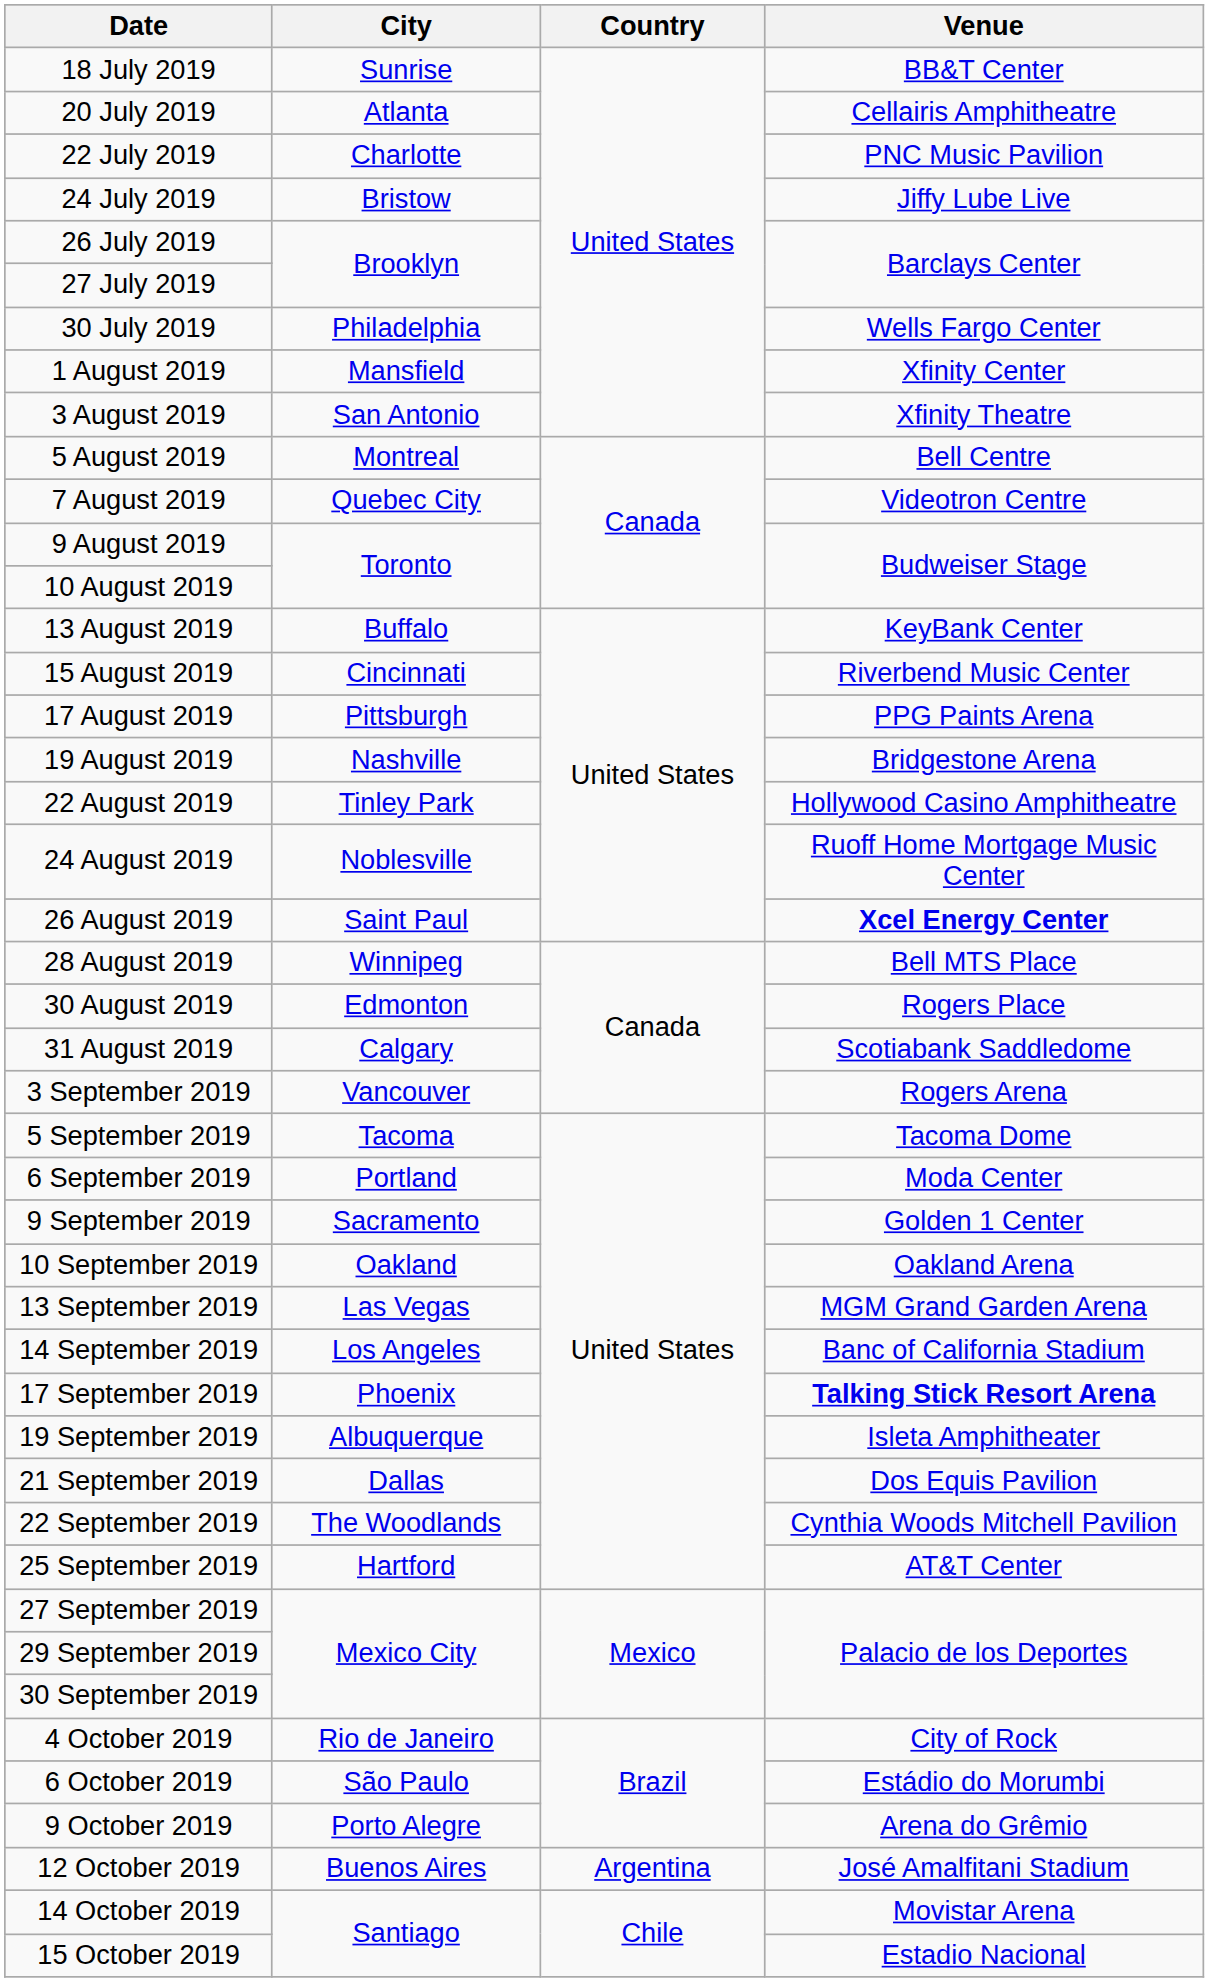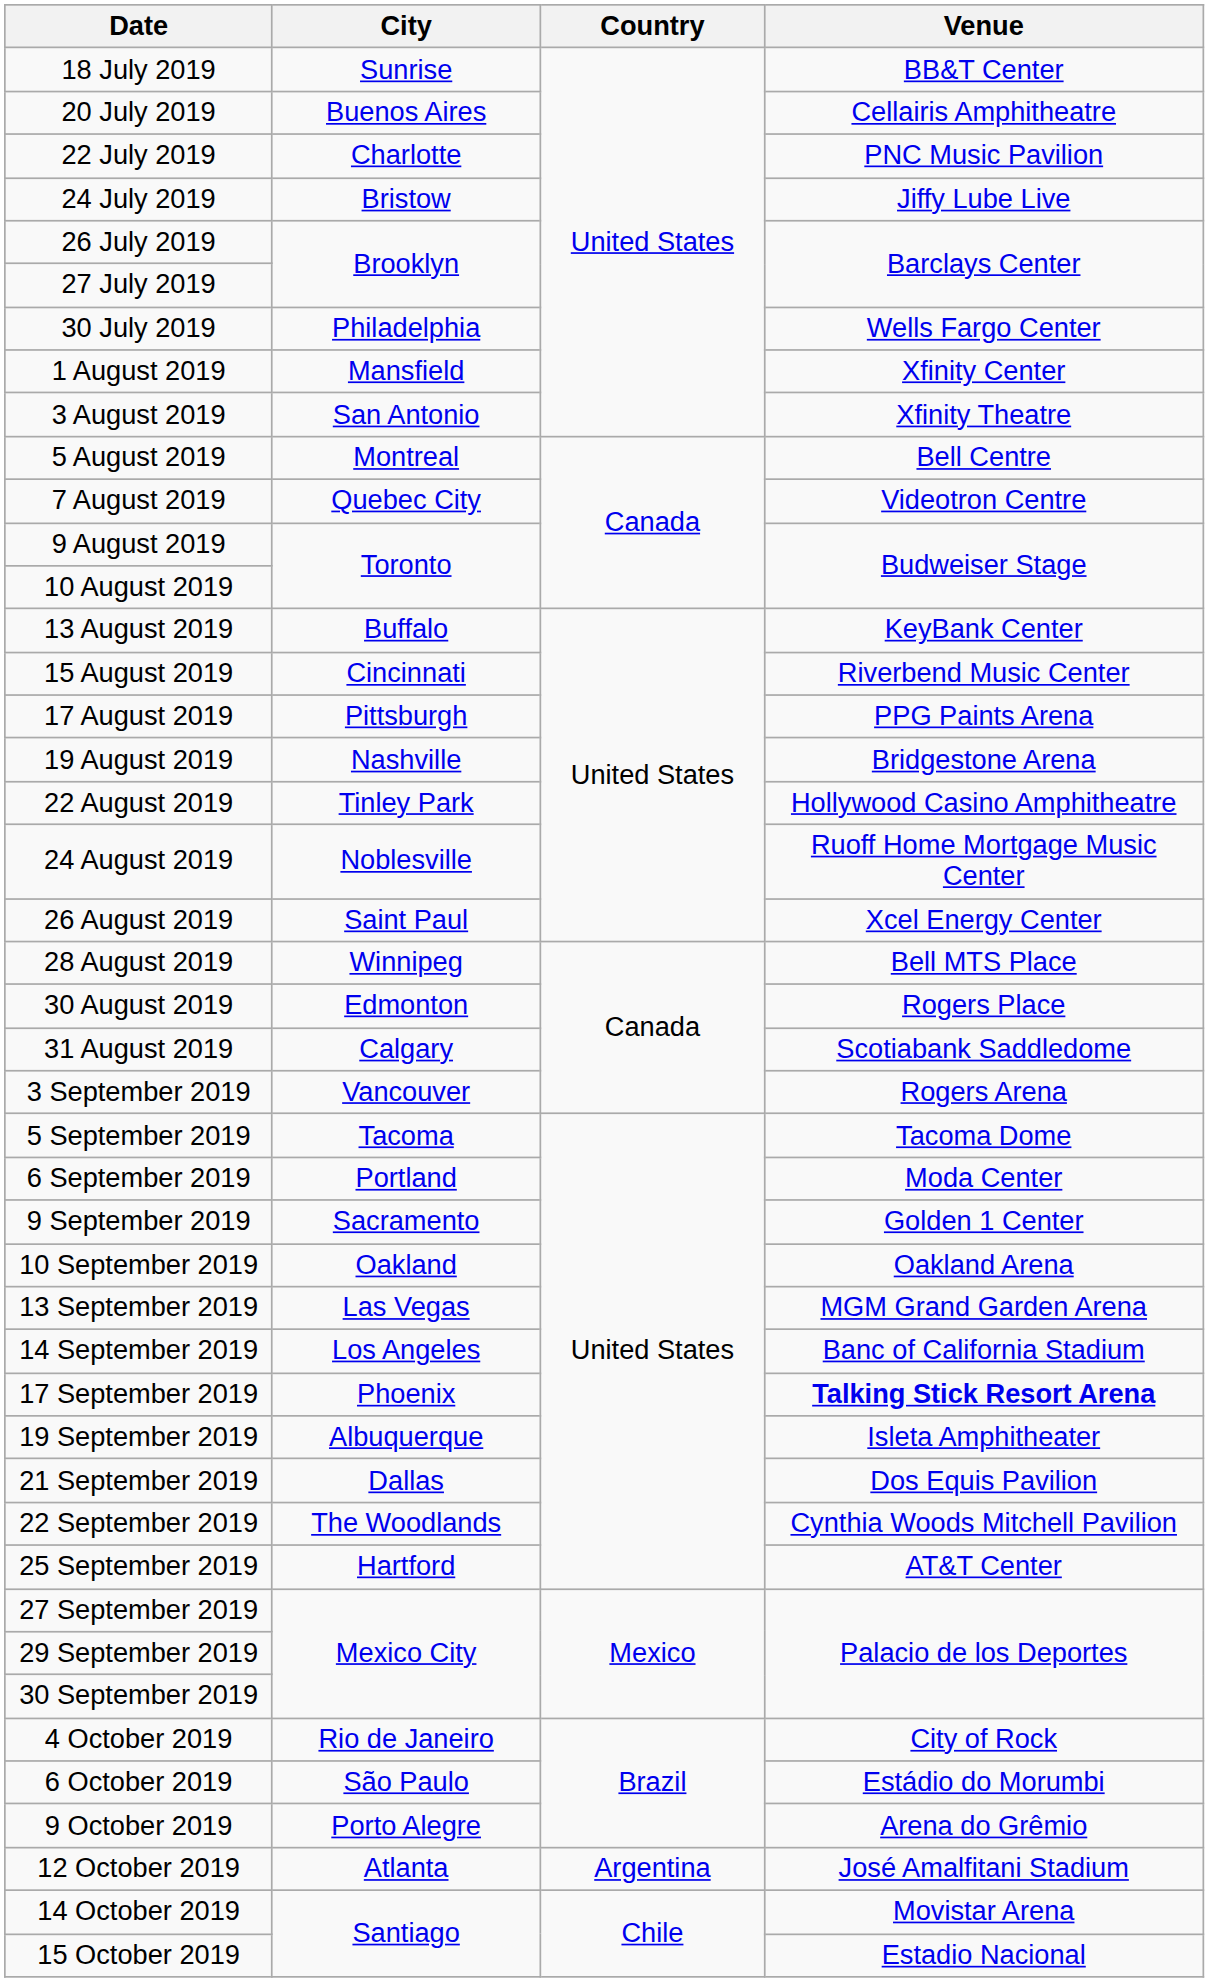 <table class="wikitable plainrowheaders" style="text-align:center;">
 <tr>
 <th width="150">Date</th>
 <th width="150">City</th>
 <th width="125">Country</th>
 <th width="250">Venue</th>
 </tr>
 <tr>
 <td>18 July 2019</td>
 <td><a href='#'>Sunrise</a></td>
 <td rowspan="9"><a href='#'>United States</a></td>
 <td><a href='#'>BB&T Center</a></td>
 </tr>
 <tr>
 <td>20 July 2019</td>
-<td><a href='#'>Atlanta</a></td>
+<td><a href='#'>Buenos Aires</a></td>
 <td><a href='#'>Cellairis Amphitheatre</a></td>
 </tr>
 <tr>
 <td>22 July 2019</td>
 <td><a href='#'>Charlotte</a></td>
 <td><a href='#'>PNC Music Pavilion</a></td>
 </tr>
 <tr>
 <td>24 July 2019</td>
 <td><a href='#'>Bristow</a></td>
 <td><a href='#'>Jiffy Lube Live</a></td>
 </tr>
 <tr>
 <td>26 July 2019</td>
 <td rowspan="2"><a href='#'>Brooklyn</a></td>
 <td rowspan="2"><a href='#'>Barclays Center</a></td>
 </tr>
 <tr>
 <td>27 July 2019</td>
 </tr>
 <tr>
 <td>30 July 2019</td>
 <td><a href='#'>Philadelphia</a></td>
 <td><a href='#'>Wells Fargo Center</a></td>
 </tr>
 <tr>
 <td>1 August 2019</td>
 <td><a href='#'>Mansfield</a></td>
 <td><a href='#'>Xfinity Center</a></td>
 </tr>
 <tr>
 <td>3 August 2019</td>
 <td><a href='#'>San Antonio</a></td>
 <td><a href='#'>Xfinity Theatre</a></td>
 </tr>
 <tr>
 <td>5 August 2019</td>
 <td><a href='#'>Montreal</a></td>
 <td rowspan="4"><a href='#'>Canada</a></td>
 <td><a href='#'>Bell Centre</a></td>
 </tr>
 <tr>
 <td>7 August 2019</td>
 <td><a href='#'>Quebec City</a></td>
 <td><a href='#'>Videotron Centre</a></td>
 </tr>
 <tr>
 <td>9 August 2019</td>
 <td rowspan="2"><a href='#'>Toronto</a></td>
 <td rowspan="2"><a href='#'>Budweiser Stage</a></td>
 </tr>
 <tr>
 <td>10 August 2019</td>
 </tr>
 <tr>
 <td>13 August 2019</td>
 <td><a href='#'>Buffalo</a></td>
 <td rowspan="7">United States</td>
 <td><a href='#'>KeyBank Center</a></td>
 </tr>
 <tr>
 <td>15 August 2019</td>
 <td><a href='#'>Cincinnati</a></td>
 <td><a href='#'>Riverbend Music Center</a></td>
 </tr>
 <tr>
 <td>17 August 2019</td>
 <td><a href='#'>Pittsburgh</a></td>
 <td><a href='#'>PPG Paints Arena</a></td>
 </tr>
 <tr>
 <td>19 August 2019</td>
 <td><a href='#'>Nashville</a></td>
 <td><a href='#'>Bridgestone Arena</a></td>
 </tr>
 <tr>
 <td>22 August 2019</td>
 <td><a href='#'>Tinley Park</a></td>
 <td><a href='#'>Hollywood Casino Amphitheatre</a></td>
 </tr>
 <tr>
 <td>24 August 2019</td>
 <td><a href='#'>Noblesville</a></td>
 <td><a href='#'>Ruoff Home Mortgage Music Center</a></td>
 </tr>
 <tr>
 <td>26 August 2019</td>
 <td><a href='#'>Saint Paul</a></td>
-<td><strong><a href='#'>Xcel Energy Center</a></strong></td>
+<td><a href='#'>Xcel Energy Center</a></td>
 </tr>
 <tr>
 <td>28 August 2019</td>
 <td><a href='#'>Winnipeg</a></td>
 <td rowspan="4">Canada</td>
 <td><a href='#'>Bell MTS Place</a></td>
 </tr>
 <tr>
 <td>30 August 2019</td>
 <td><a href='#'>Edmonton</a></td>
 <td><a href='#'>Rogers Place</a></td>
 </tr>
 <tr>
 <td>31 August 2019</td>
 <td><a href='#'>Calgary</a></td>
 <td><a href='#'>Scotiabank Saddledome</a></td>
 </tr>
 <tr>
 <td>3 September 2019</td>
 <td><a href='#'>Vancouver</a></td>
 <td><a href='#'>Rogers Arena</a></td>
 </tr>
 <tr>
 <td>5 September 2019</td>
 <td><a href='#'>Tacoma</a></td>
 <td rowspan="11">United States</td>
 <td><a href='#'>Tacoma Dome</a></td>
 </tr>
 <tr>
 <td>6 September 2019</td>
 <td><a href='#'>Portland</a></td>
 <td><a href='#'>Moda Center</a></td>
 </tr>
 <tr>
 <td>9 September 2019</td>
 <td><a href='#'>Sacramento</a></td>
 <td><a href='#'>Golden 1 Center</a></td>
 </tr>
 <tr>
 <td>10 September 2019</td>
 <td><a href='#'>Oakland</a></td>
 <td><a href='#'>Oakland Arena</a></td>
 </tr>
 <tr>
 <td>13 September 2019</td>
 <td><a href='#'>Las Vegas</a></td>
 <td><a href='#'>MGM Grand Garden Arena</a></td>
 </tr>
 <tr>
 <td>14 September 2019</td>
 <td><a href='#'>Los Angeles</a></td>
 <td><a href='#'>Banc of California Stadium</a></td>
 </tr>
 <tr>
 <td>17 September 2019</td>
 <td><a href='#'>Phoenix</a></td>
 <td><strong><a href='#'>Talking Stick Resort Arena</a></strong></td>
 </tr>
 <tr>
 <td>19 September 2019</td>
 <td><a href='#'>Albuquerque</a></td>
 <td><a href='#'>Isleta Amphitheater</a></td>
 </tr>
 <tr>
 <td>21 September 2019</td>
 <td><a href='#'>Dallas</a></td>
 <td><a href='#'>Dos Equis Pavilion</a></td>
 </tr>
 <tr>
 <td>22 September 2019</td>
 <td><a href='#'>The Woodlands</a></td>
 <td><a href='#'>Cynthia Woods Mitchell Pavilion</a></td>
 </tr>
 <tr>
 <td>25 September 2019</td>
 <td><a href='#'>Hartford</a></td>
 <td><a href='#'>AT&T Center</a></td>
 </tr>
 <tr>
 <td>27 September 2019</td>
 <td rowspan="3"><a href='#'>Mexico City</a></td>
 <td rowspan="3"><a href='#'>Mexico</a></td>
 <td rowspan="3"><a href='#'>Palacio de los Deportes</a></td>
 </tr>
 <tr>
 <td>29 September 2019</td>
 </tr>
 <tr>
 <td>30 September 2019</td>
 </tr>
 <tr>
 <td>4 October 2019</td>
 <td><a href='#'>Rio de Janeiro</a></td>
 <td rowspan="3"><a href='#'>Brazil</a></td>
 <td><a href='#'>City of Rock</a></td>
 </tr>
 <tr>
 <td>6 October 2019</td>
 <td><a href='#'>São Paulo</a></td>
 <td><a href='#'>Estádio do Morumbi</a></td>
 </tr>
 <tr>
 <td>9 October 2019</td>
 <td><a href='#'>Porto Alegre</a></td>
 <td><a href='#'>Arena do Grêmio</a></td>
 </tr>
 <tr>
 <td>12 October 2019</td>
-<td><a href='#'>Buenos Aires</a></td>
+<td><a href='#'>Atlanta</a></td>
 <td><a href='#'>Argentina</a></td>
 <td><a href='#'>José Amalfitani Stadium</a></td>
 </tr>
 <tr>
 <td>14 October 2019</td>
 <td rowspan="2"><a href='#'>Santiago</a></td>
 <td rowspan="2"><a href='#'>Chile</a></td>
 <td><a href='#'>Movistar Arena</a></td>
 </tr>
 <tr>
 <td>15 October 2019</td>
 <td><a href='#'>Estadio Nacional</a></td>
 </tr>
 </table>
